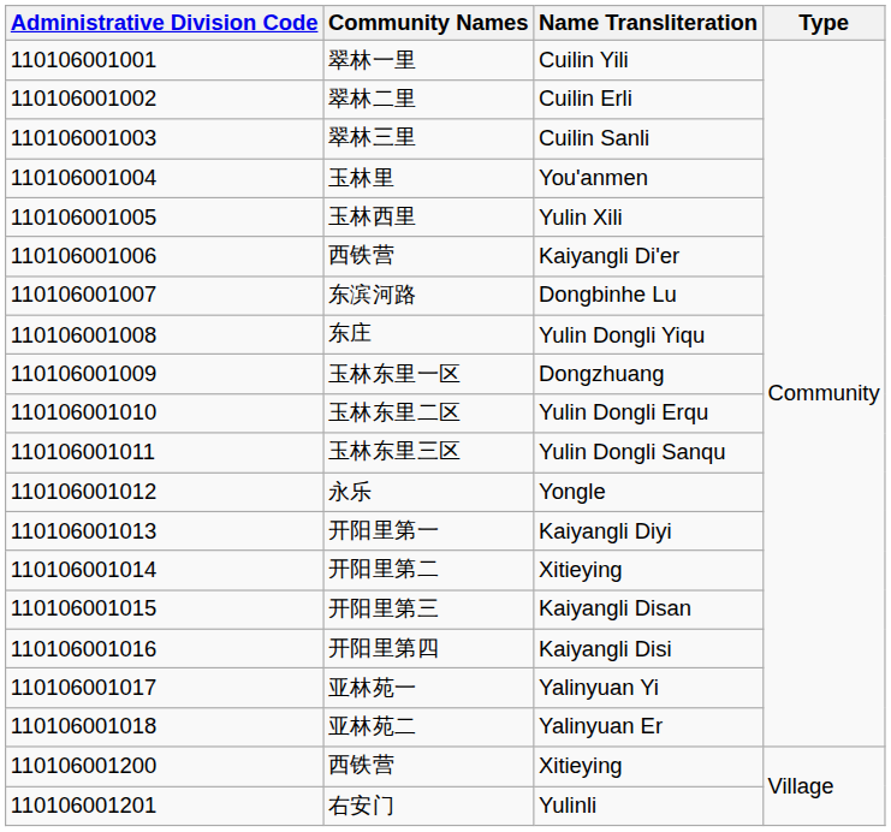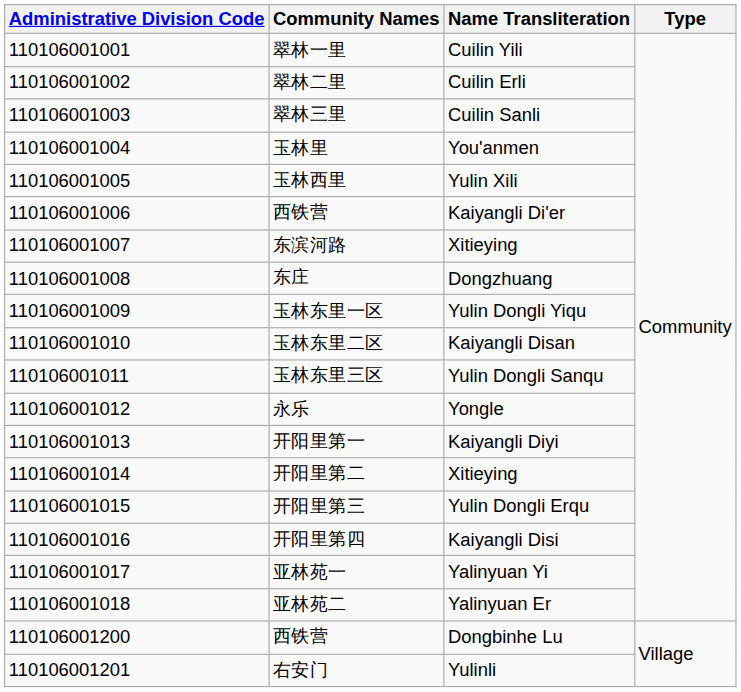 <table class="wikitable sortable">
 <tr>
 <th><a href='#'>Administrative Division Code</a></th>
 <th>Community Names</th>
 <th>Name Transliteration</th>
 <th>Type</th>
 </tr>
 <tr>
 <td>110106001001</td>
 <td>翠林一里</td>
 <td>Cuilin Yili</td>
 <td rowspan="18">Community</td>
 </tr>
 <tr>
 <td>110106001002</td>
 <td>翠林二里</td>
 <td>Cuilin Erli</td>
 </tr>
 <tr>
 <td>110106001003</td>
 <td>翠林三里</td>
 <td>Cuilin Sanli</td>
 </tr>
 <tr>
 <td>110106001004</td>
 <td>玉林里</td>
 <td>You'anmen</td>
 </tr>
 <tr>
 <td>110106001005</td>
 <td>玉林西里</td>
 <td>Yulin Xili</td>
 </tr>
 <tr>
 <td>110106001006</td>
 <td>西铁营</td>
 <td>Kaiyangli Di'er</td>
 </tr>
 <tr>
 <td>110106001007</td>
 <td>东滨河路</td>
-<td>Dongbinhe Lu</td>
+<td>Xitieying</td>
 </tr>
 <tr>
 <td>110106001008</td>
 <td>东庄</td>
-<td>Yulin Dongli Yiqu</td>
+<td>Dongzhuang</td>
 </tr>
 <tr>
 <td>110106001009</td>
 <td>玉林东里一区</td>
-<td>Dongzhuang</td>
+<td>Yulin Dongli Yiqu</td>
 </tr>
 <tr>
 <td>110106001010</td>
 <td>玉林东里二区</td>
-<td>Yulin Dongli Erqu</td>
+<td>Kaiyangli Disan</td>
 </tr>
 <tr>
 <td>110106001011</td>
 <td>玉林东里三区</td>
 <td>Yulin Dongli Sanqu</td>
 </tr>
 <tr>
 <td>110106001012</td>
 <td>永乐</td>
 <td>Yongle</td>
 </tr>
 <tr>
 <td>110106001013</td>
 <td>开阳里第一</td>
 <td>Kaiyangli Diyi</td>
 </tr>
 <tr>
 <td>110106001014</td>
 <td>开阳里第二</td>
 <td>Xitieying</td>
 </tr>
 <tr>
 <td>110106001015</td>
 <td>开阳里第三</td>
-<td>Kaiyangli Disan</td>
+<td>Yulin Dongli Erqu</td>
 </tr>
 <tr>
 <td>110106001016</td>
 <td>开阳里第四</td>
 <td>Kaiyangli Disi</td>
 </tr>
 <tr>
 <td>110106001017</td>
 <td>亚林苑一</td>
 <td>Yalinyuan Yi</td>
 </tr>
 <tr>
 <td>110106001018</td>
 <td>亚林苑二</td>
 <td>Yalinyuan Er</td>
 </tr>
 <tr>
 <td>110106001200</td>
 <td>西铁营</td>
-<td>Xitieying</td>
+<td>Dongbinhe Lu</td>
 <td rowspan="2">Village</td>
 </tr>
 <tr>
 <td>110106001201</td>
 <td>右安门</td>
 <td>Yulinli</td>
 </tr>
 </table>
